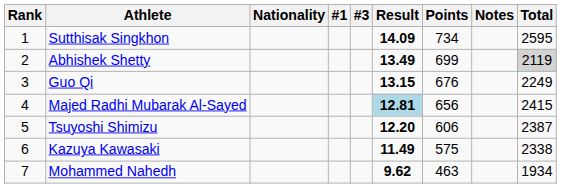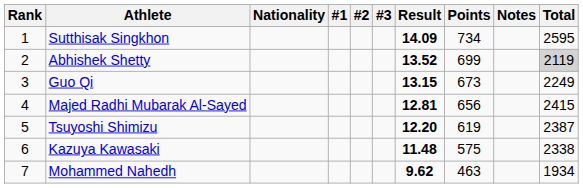 <table class="wikitable sortable" style="text-align:center">
 <tr>
 <th>Rank</th>
 <th>Athlete</th>
 <th>Nationality</th>
 <th>#1</th>
+<th>#2</th>
 <th>#3</th>
 <th>Result</th>
 <th>Points</th>
 <th>Notes</th>
 <th>Total</th>
 </tr>
 <tr>
 <td>1</td>
 <td align=left><a href='#'>Sutthisak Singkhon</a></td>
 <td align=left></td>
+<td></td>
 <td></td>
 <td></td>
 <td><strong>14.09</strong></td>
 <td>734</td>
 <td></td>
 <td>2595</td>
 </tr>
 <tr>
 <td>2</td>
 <td align=left><a href='#'>Abhishek Shetty</a></td>
 <td align=left></td>
 <td></td>
 <td></td>
-<td><strong>13.49</strong></td>
+<td></td>
+<td><strong>13.52</strong></td>
 <td>699</td>
 <td></td>
 <td style="background: lightgrey;">2119</td>
 </tr>
 <tr>
 <td>3</td>
 <td align=left><a href='#'>Guo Qi</a></td>
 <td align=left></td>
 <td></td>
 <td></td>
+<td></td>
 <td><strong>13.15</strong></td>
-<td>676</td>
+<td>673</td>
 <td></td>
 <td>2249</td>
 </tr>
 <tr>
 <td>4</td>
 <td align=left><a href='#'>Majed Radhi Mubarak Al-Sayed</a></td>
 <td align=left></td>
 <td></td>
 <td></td>
-<td style="background: lightblue;"><strong>12.81</strong></td>
+<td></td>
+<td><strong>12.81</strong></td>
 <td>656</td>
 <td></td>
 <td>2415</td>
 </tr>
 <tr>
 <td>5</td>
 <td align=left><a href='#'>Tsuyoshi Shimizu</a></td>
 <td align=left></td>
 <td></td>
 <td></td>
+<td></td>
 <td><strong>12.20</strong></td>
-<td>606</td>
+<td>619</td>
 <td></td>
 <td>2387</td>
 </tr>
 <tr>
 <td>6</td>
 <td align=left><a href='#'>Kazuya Kawasaki</a></td>
 <td align=left></td>
 <td></td>
 <td></td>
-<td><strong>11.49</strong></td>
+<td></td>
+<td><strong>11.48</strong></td>
 <td>575</td>
 <td></td>
 <td>2338</td>
 </tr>
 <tr>
 <td>7</td>
 <td align=left><a href='#'>Mohammed Nahedh</a></td>
 <td align=left></td>
 <td></td>
 <td></td>
+<td></td>
 <td><strong>9.62</strong></td>
 <td>463</td>
 <td></td>
 <td>1934</td>
 </tr>
 </table>
